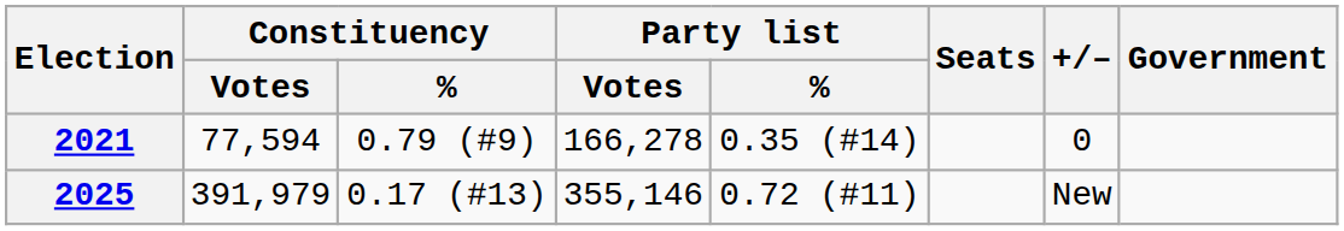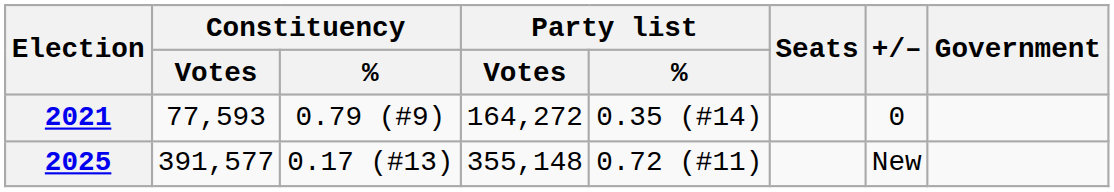 <table class="wikitable unsortable" style="text-align:center;">
 <tr>
 <th rowspan="2">Election</th>
 <th colspan="2">Constituency</th>
 <th colspan="2">Party list</th>
 <th rowspan="2">Seats</th>
 <th rowspan="2">+/–</th>
 <th rowspan="2">Government</th>
 </tr>
 <tr>
 <th>Votes</th>
 <th>%</th>
 <th>Votes</th>
 <th>%</th>
 </tr>
 <tr>
 <th><a href='#'>2021</a></th>
-<td>77,594</td>
+<td>77,593</td>
 <td>0.79 (#9)</td>
-<td>166,278</td>
+<td>164,272</td>
 <td>0.35 (#14)</td>
 <td></td>
 <td> 0</td>
 <td></td>
 </tr>
 <tr>
 <th><a href='#'>2025</a></th>
-<td>391,979</td>
+<td>391,577</td>
 <td>0.17 (#13)</td>
-<td>355,146</td>
+<td>355,148</td>
 <td>0.72 (#11)</td>
 <td></td>
 <td>New</td>
 <td></td>
 </tr>
 </table>
